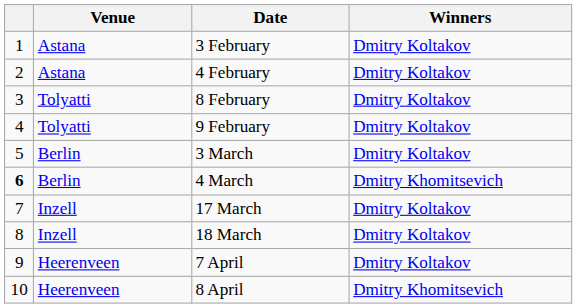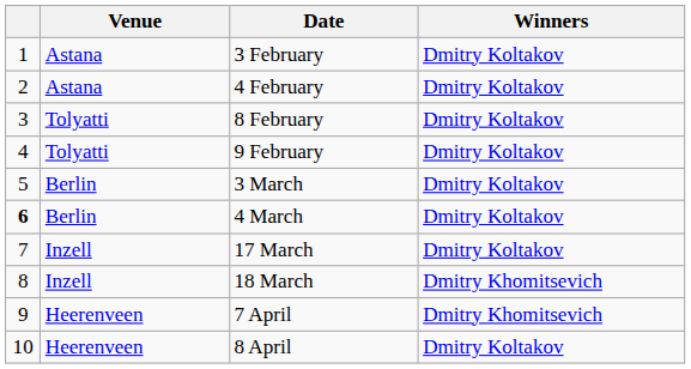 <table class="wikitable">
 <tr align=center>
 <th width=20px></th>
 <th width=140px>Venue</th>
 <th width=140px>Date</th>
 <th width=200px>Winners</th>
 </tr>
 <tr>
 <td align=center>1</td>
 <td> <a href='#'>Astana</a></td>
 <td>3 February</td>
 <td> <a href='#'>Dmitry Koltakov</a></td>
 </tr>
 <tr>
 <td align=center>2</td>
 <td> <a href='#'>Astana</a></td>
 <td>4 February</td>
 <td> <a href='#'>Dmitry Koltakov</a></td>
 </tr>
 <tr>
 <td align=center>3</td>
 <td> <a href='#'>Tolyatti</a></td>
 <td>8 February</td>
 <td> <a href='#'>Dmitry Koltakov</a></td>
 </tr>
 <tr>
 <td align=center>4</td>
 <td> <a href='#'>Tolyatti</a></td>
 <td>9 February</td>
 <td> <a href='#'>Dmitry Koltakov</a></td>
 </tr>
 <tr>
 <td align=center>5</td>
 <td> <a href='#'>Berlin</a></td>
 <td>3 March</td>
 <td> <a href='#'>Dmitry Koltakov</a></td>
 </tr>
 <tr>
 <td align=center><strong>6</strong></td>
 <td> <a href='#'>Berlin</a></td>
 <td>4 March</td>
-<td> <a href='#'>Dmitry Khomitsevich</a></td>
+<td> <a href='#'>Dmitry Koltakov</a></td>
 </tr>
 <tr>
 <td align=center>7</td>
 <td> <a href='#'>Inzell</a></td>
 <td>17 March</td>
 <td> <a href='#'>Dmitry Koltakov</a></td>
 </tr>
 <tr>
 <td align=center>8</td>
 <td> <a href='#'>Inzell</a></td>
 <td>18 March</td>
-<td> <a href='#'>Dmitry Koltakov</a></td>
+<td> <a href='#'>Dmitry Khomitsevich</a></td>
 </tr>
 <tr>
 <td align=center>9</td>
 <td> <a href='#'>Heerenveen</a></td>
 <td>7 April</td>
-<td> <a href='#'>Dmitry Koltakov</a></td>
+<td> <a href='#'>Dmitry Khomitsevich</a></td>
 </tr>
 <tr>
 <td align=center>10</td>
 <td> <a href='#'>Heerenveen</a></td>
 <td>8 April</td>
-<td> <a href='#'>Dmitry Khomitsevich</a></td>
+<td> <a href='#'>Dmitry Koltakov</a></td>
 </tr>
 </table>
